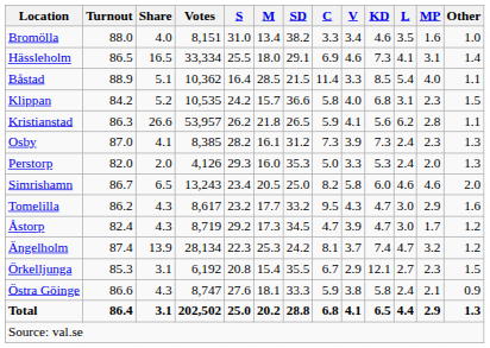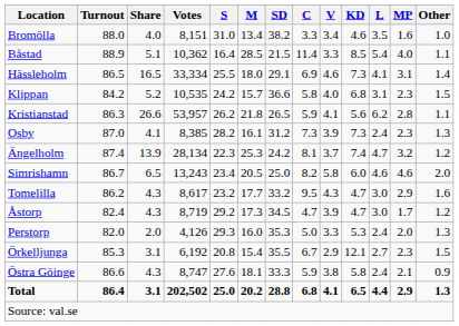 <table class="wikitable sortable" style=text-align:right>
 <tr>
 <th>Location</th>
 <th>Turnout</th>
 <th>Share</th>
 <th>Votes</th>
 <th><a href='#'>S</a></th>
 <th><a href='#'>M</a></th>
 <th><a href='#'>SD</a></th>
 <th><a href='#'>C</a></th>
 <th><a href='#'>V</a></th>
 <th><a href='#'>KD</a></th>
 <th><a href='#'>L</a></th>
 <th><a href='#'>MP</a></th>
 <th>Other</th>
 </tr>
 <tr>
 <td align=left><a href='#'>Bromölla</a></td>
 <td>88.0</td>
 <td>4.0</td>
 <td>8,151</td>
 <td>31.0</td>
 <td>13.4</td>
 <td>38.2</td>
 <td>3.3</td>
 <td>3.4</td>
 <td>4.6</td>
 <td>3.5</td>
 <td>1.6</td>
 <td>1.0</td>
 </tr>
 <tr>
+<td align=left><a href='#'>Båstad</a></td>
+<td>88.9</td>
+<td>5.1</td>
+<td>10,362</td>
+<td>16.4</td>
+<td>28.5</td>
+<td>21.5</td>
+<td>11.4</td>
+<td>3.3</td>
+<td>8.5</td>
+<td>5.4</td>
+<td>4.0</td>
+<td>1.1</td>
+</tr>
+<tr>
 <td align=left><a href='#'>Hässleholm</a></td>
 <td>86.5</td>
 <td>16.5</td>
 <td>33,334</td>
 <td>25.5</td>
 <td>18.0</td>
 <td>29.1</td>
 <td>6.9</td>
 <td>4.6</td>
 <td>7.3</td>
 <td>4.1</td>
 <td>3.1</td>
 <td>1.4</td>
-</tr>
-<tr>
-<td align=left><a href='#'>Båstad</a></td>
-<td>88.9</td>
-<td>5.1</td>
-<td>10,362</td>
-<td>16.4</td>
-<td>28.5</td>
-<td>21.5</td>
-<td>11.4</td>
-<td>3.3</td>
-<td>8.5</td>
-<td>5.4</td>
-<td>4.0</td>
-<td>1.1</td>
 </tr>
 <tr>
 <td align=left><a href='#'>Klippan</a></td>
 <td>84.2</td>
 <td>5.2</td>
 <td>10,535</td>
 <td>24.2</td>
 <td>15.7</td>
 <td>36.6</td>
 <td>5.8</td>
 <td>4.0</td>
 <td>6.8</td>
 <td>3.1</td>
 <td>2.3</td>
 <td>1.5</td>
 </tr>
 <tr>
 <td align=left><a href='#'>Kristianstad</a></td>
 <td>86.3</td>
 <td>26.6</td>
 <td>53,957</td>
 <td>26.2</td>
 <td>21.8</td>
 <td>26.5</td>
 <td>5.9</td>
 <td>4.1</td>
 <td>5.6</td>
 <td>6.2</td>
 <td>2.8</td>
 <td>1.1</td>
 </tr>
 <tr>
 <td align=left><a href='#'>Osby</a></td>
 <td>87.0</td>
 <td>4.1</td>
 <td>8,385</td>
 <td>28.2</td>
 <td>16.1</td>
 <td>31.2</td>
 <td>7.3</td>
 <td>3.9</td>
 <td>7.3</td>
 <td>2.4</td>
 <td>2.3</td>
 <td>1.3</td>
 </tr>
 <tr>
-<td align=left><a href='#'>Perstorp</a></td>
-<td>82.0</td>
-<td>2.0</td>
-<td>4,126</td>
-<td>29.3</td>
-<td>16.0</td>
-<td>35.3</td>
-<td>5.0</td>
-<td>3.3</td>
-<td>5.3</td>
-<td>2.4</td>
-<td>2.0</td>
-<td>1.3</td>
+<td align=left><a href='#'>Ängelholm</a></td>
+<td>87.4</td>
+<td>13.9</td>
+<td>28,134</td>
+<td>22.3</td>
+<td>25.3</td>
+<td>24.2</td>
+<td>8.1</td>
+<td>3.7</td>
+<td>7.4</td>
+<td>4.7</td>
+<td>3.2</td>
+<td>1.2</td>
 </tr>
 <tr>
 <td align=left><a href='#'>Simrishamn</a></td>
 <td>86.7</td>
 <td>6.5</td>
 <td>13,243</td>
 <td>23.4</td>
 <td>20.5</td>
 <td>25.0</td>
 <td>8.2</td>
 <td>5.8</td>
 <td>6.0</td>
 <td>4.6</td>
 <td>4.6</td>
 <td>2.0</td>
 </tr>
 <tr>
 <td align=left><a href='#'>Tomelilla</a></td>
 <td>86.2</td>
 <td>4.3</td>
 <td>8,617</td>
 <td>23.2</td>
 <td>17.7</td>
 <td>33.2</td>
 <td>9.5</td>
 <td>4.3</td>
 <td>4.7</td>
 <td>3.0</td>
 <td>2.9</td>
 <td>1.6</td>
 </tr>
 <tr>
 <td align=left><a href='#'>Åstorp</a></td>
 <td>82.4</td>
 <td>4.3</td>
 <td>8,719</td>
 <td>29.2</td>
 <td>17.3</td>
 <td>34.5</td>
 <td>4.7</td>
 <td>3.9</td>
 <td>4.7</td>
 <td>3.0</td>
 <td>1.7</td>
 <td>1.2</td>
 </tr>
 <tr>
-<td align=left><a href='#'>Ängelholm</a></td>
-<td>87.4</td>
-<td>13.9</td>
-<td>28,134</td>
-<td>22.3</td>
-<td>25.3</td>
-<td>24.2</td>
-<td>8.1</td>
-<td>3.7</td>
-<td>7.4</td>
-<td>4.7</td>
-<td>3.2</td>
-<td>1.2</td>
+<td align=left><a href='#'>Perstorp</a></td>
+<td>82.0</td>
+<td>2.0</td>
+<td>4,126</td>
+<td>29.3</td>
+<td>16.0</td>
+<td>35.3</td>
+<td>5.0</td>
+<td>3.3</td>
+<td>5.3</td>
+<td>2.4</td>
+<td>2.0</td>
+<td>1.3</td>
 </tr>
 <tr>
 <td align=left><a href='#'>Örkelljunga</a></td>
 <td>85.3</td>
 <td>3.1</td>
 <td>6,192</td>
 <td>20.8</td>
 <td>15.4</td>
 <td>35.5</td>
 <td>6.7</td>
 <td>2.9</td>
 <td>12.1</td>
 <td>2.7</td>
 <td>2.3</td>
 <td>1.5</td>
 </tr>
 <tr>
 <td align=left><a href='#'>Östra Göinge</a></td>
 <td>86.6</td>
 <td>4.3</td>
 <td>8,747</td>
 <td>27.6</td>
 <td>18.1</td>
 <td>33.3</td>
 <td>5.9</td>
 <td>3.8</td>
 <td>5.8</td>
 <td>2.4</td>
 <td>2.1</td>
 <td>0.9</td>
 </tr>
 <tr>
 <td align=left><strong>Total</strong></td>
 <td><strong>86.4</strong></td>
 <td><strong>3.1</strong></td>
 <td><strong>202,502</strong></td>
 <td><strong>25.0</strong></td>
 <td><strong>20.2</strong></td>
 <td><strong>28.8</strong></td>
 <td><strong>6.8</strong></td>
 <td><strong>4.1</strong></td>
 <td><strong>6.5</strong></td>
 <td><strong>4.4</strong></td>
 <td><strong>2.9</strong></td>
 <td><strong>1.3</strong></td>
 </tr>
 <tr>
 <td align=left colspan=13>Source: val.se</td>
 </tr>
 </table>
